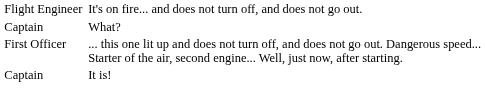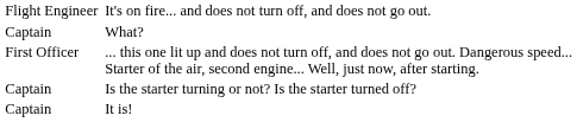 <table align="center" style="border:none;" cellpadding="1">
 <tr>
 <th style="width:7.0em;"></th>
 <th style="width:37.0em;"></th>
 </tr>
 <tr style="vertical-align:top;">
 <td>Flight Engineer</td>
 <td>It's on fire... and does not turn off, and does not go out.</td>
 </tr>
 <tr style="vertical-align:top;">
 <td>Captain</td>
 <td>What?</td>
 </tr>
 <tr style="vertical-align:top;">
 <td>First Officer</td>
 <td>... this one lit up and does not turn off, and does not go out. Dangerous speed... Starter of the air, second engine... Well, just now, after starting.</td>
 </tr>
 <tr style="vertical-align:top;">
 <td>Captain</td>
+<td>Is the starter turning or not? Is the starter turned off?</td>
+</tr>
+<tr style="vertical-align:top;">
+<td>Captain</td>
 <td>It is!</td>
 </tr>
 </table>
